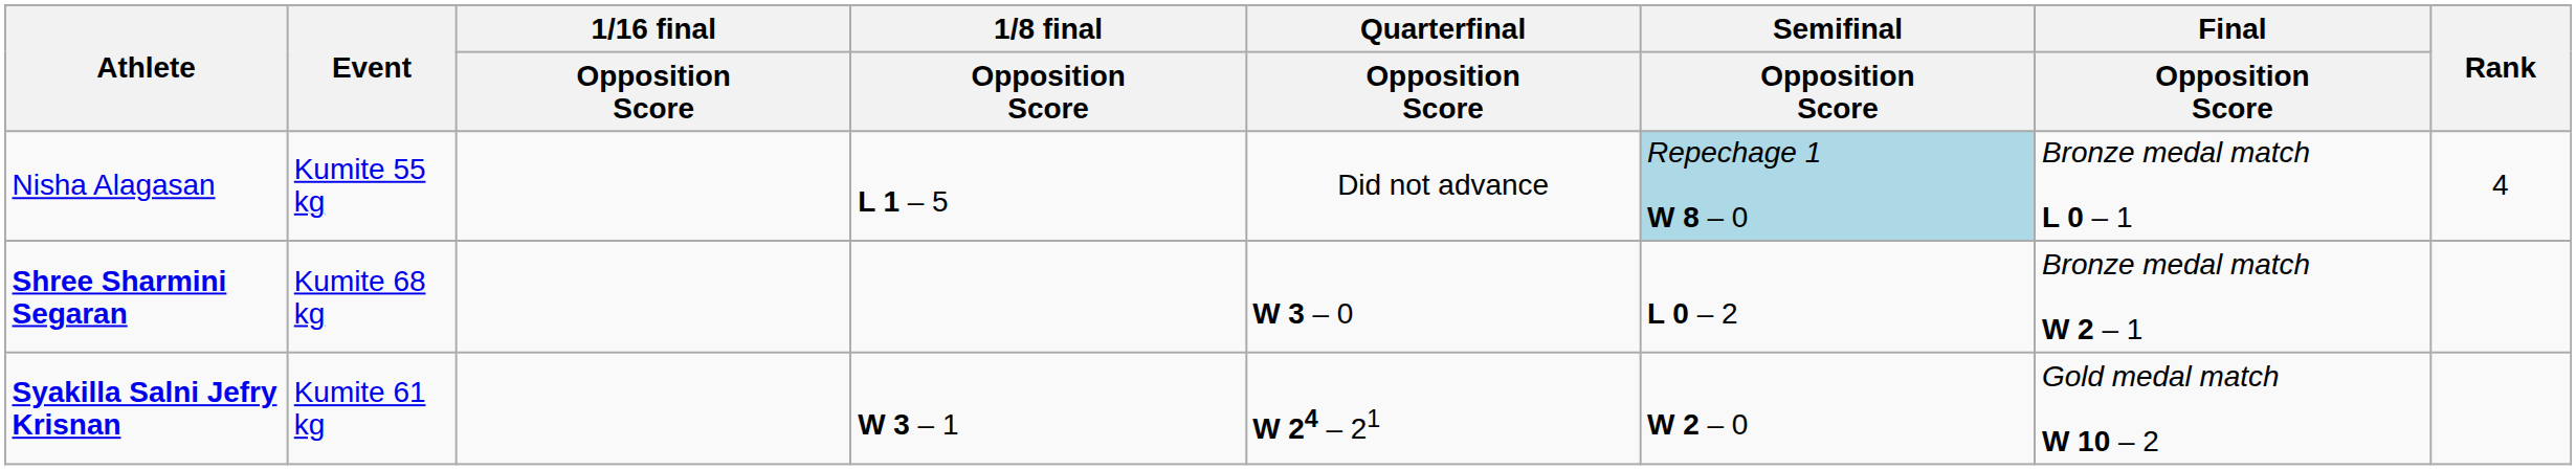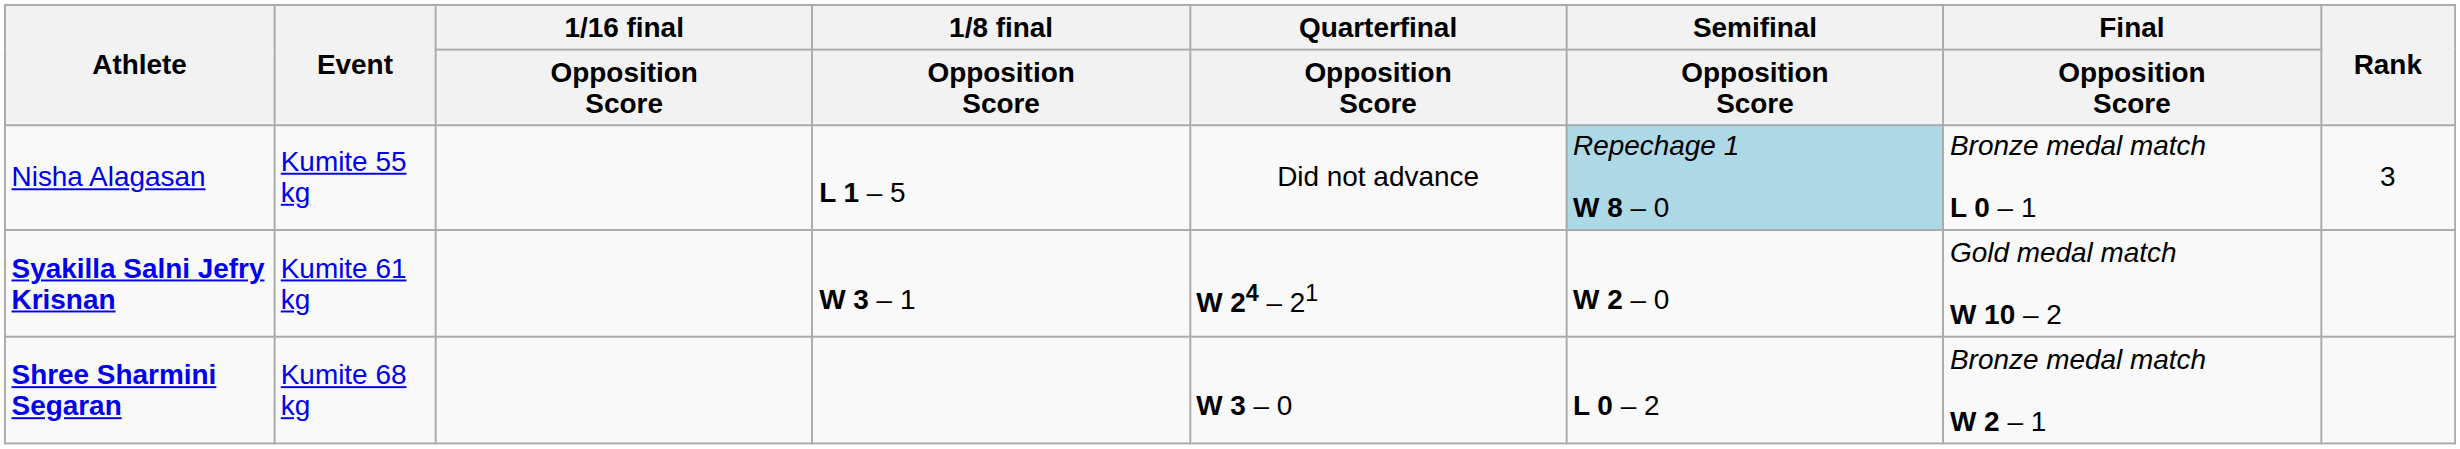 <table class="wikitable" width="100%" style="text-align:left; font-size:90%">
 <tr>
 <th rowspan=2 width="10%">Athlete</th>
 <th rowspan=2 width="6%">Event</th>
 <th width="14%">1/16 final</th>
 <th width="14%">1/8 final</th>
 <th width="14%">Quarterfinal</th>
 <th width="14%">Semifinal</th>
 <th width="14%">Final</th>
 <th rowspan=2 width="5%">Rank</th>
 </tr>
 <tr>
 <th>Opposition<br>Score</th>
 <th>Opposition<br>Score</th>
 <th>Opposition<br>Score</th>
 <th>Opposition<br>Score</th>
 <th>Opposition<br>Score</th>
 </tr>
 <tr>
 <td><a href='#'>Nisha Alagasan</a></td>
 <td><a href='#'>Kumite 55 kg</a></td>
 <td></td>
 <td><br><strong>L 1</strong> – 5</td>
 <td align=center>Did not advance</td>
 <td style="background: lightblue;"><em>Repechage 1</em><br><br><strong>W 8</strong> – 0</td>
 <td><em>Bronze medal match</em><br><br><strong>L 0</strong> – 1</td>
-<td align=center>4</td>
+<td align=center>3</td>
+</tr>
+<tr>
+<td><strong><a href='#'>Syakilla Salni Jefry Krisnan</a></strong></td>
+<td><a href='#'>Kumite 61 kg</a></td>
+<td></td>
+<td><br><strong>W 3</strong> – 1</td>
+<td><br><strong>W 2<sup>4</sup></strong> – 2<sup>1</sup></td>
+<td><br><strong>W 2</strong> – 0</td>
+<td><em>Gold medal match</em><br><br><strong>W 10</strong> – 2</td>
+<td align=center></td>
 </tr>
 <tr>
 <td><strong><a href='#'>Shree Sharmini Segaran</a></strong></td>
 <td><a href='#'>Kumite 68 kg</a></td>
 <td></td>
 <td></td>
 <td><br><strong>W 3</strong> – 0</td>
 <td><br><strong>L 0</strong> – 2</td>
 <td><em>Bronze medal match</em><br><br><strong>W 2</strong> – 1</td>
 <td align=center></td>
 </tr>
-<tr>
-<td><strong><a href='#'>Syakilla Salni Jefry Krisnan</a></strong></td>
-<td><a href='#'>Kumite 61 kg</a></td>
-<td></td>
-<td><br><strong>W 3</strong> – 1</td>
-<td><br><strong>W 2<sup>4</sup></strong> – 2<sup>1</sup></td>
-<td><br><strong>W 2</strong> – 0</td>
-<td><em>Gold medal match</em><br><br><strong>W 10</strong> – 2</td>
-<td align=center></td>
-</tr>
 </table>
